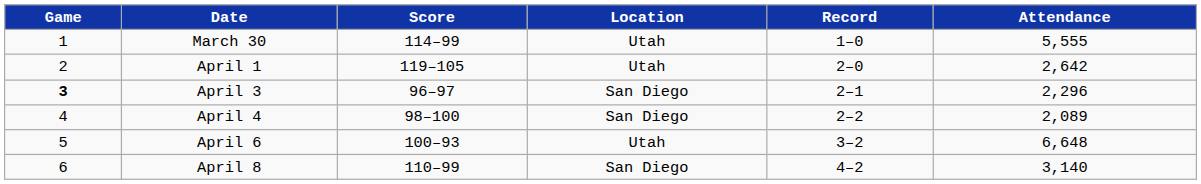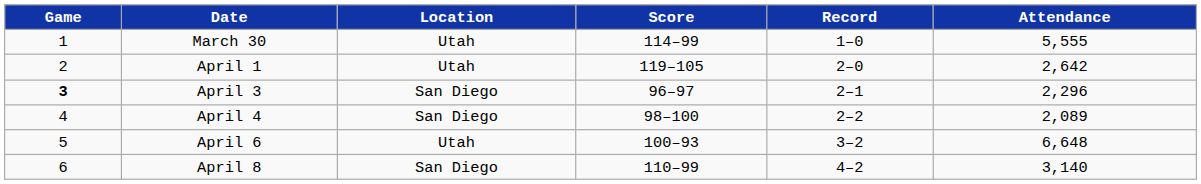 <table class="wikitable" style="width:80%;">
 <tr style="text-align:center; background:#1034A6;color:#FFFFFF;">
 <td><strong>Game</strong></td>
 <td><strong>Date</strong></td>
+<td><strong>Location</strong></td>
 <td><strong>Score</strong></td>
-<td><strong>Location</strong></td>
 <td><strong>Record</strong></td>
 <td><strong>Attendance</strong></td>
 </tr>
 <tr style="text-align:center;" bgcolor="">
 <td>1</td>
 <td>March 30</td>
+<td>Utah</td>
 <td>114–99</td>
-<td>Utah</td>
 <td>1–0</td>
 <td>5,555</td>
 </tr>
 <tr style="text-align:center;" bgcolor="">
 <td>2</td>
 <td>April 1</td>
+<td>Utah</td>
 <td>119–105</td>
-<td>Utah</td>
 <td>2–0</td>
 <td>2,642</td>
 </tr>
 <tr style="text-align:center;" bgcolor="">
 <td><strong>3</strong></td>
 <td>April 3</td>
+<td>San Diego</td>
 <td>96–97</td>
-<td>San Diego</td>
 <td>2–1</td>
 <td>2,296</td>
 </tr>
 <tr style="text-align:center;" bgcolor="">
 <td>4</td>
 <td>April 4</td>
+<td>San Diego</td>
 <td>98–100</td>
-<td>San Diego</td>
 <td>2–2</td>
 <td>2,089</td>
 </tr>
 <tr style="text-align:center;" bgcolor="">
 <td>5</td>
 <td>April 6</td>
+<td>Utah</td>
 <td>100–93</td>
-<td>Utah</td>
 <td>3–2</td>
 <td>6,648</td>
 </tr>
 <tr style="text-align:center;" bgcolor="">
 <td>6</td>
 <td>April 8</td>
+<td>San Diego</td>
 <td>110–99</td>
-<td>San Diego</td>
 <td>4–2</td>
 <td>3,140</td>
 </tr>
 </table>
